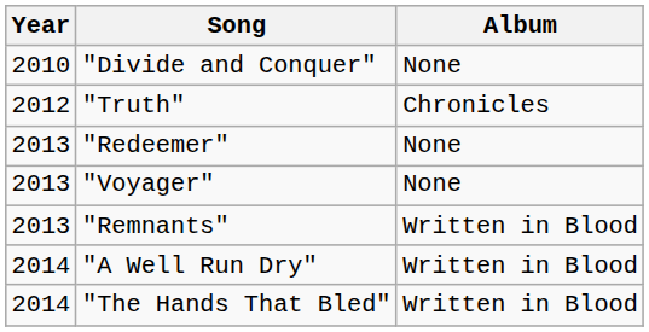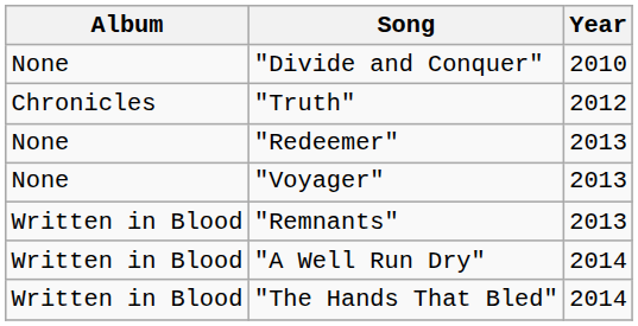 <table class="wikitable">
 <tr>
+<th>Album</th>
+<th>Song</th>
 <th>Year</th>
-<th>Song</th>
-<th>Album</th>
 </tr>
 <tr>
+<td>None</td>
+<td>"Divide and Conquer"</td>
 <td>2010</td>
-<td>"Divide and Conquer"</td>
-<td>None</td>
 </tr>
 <tr>
+<td>Chronicles</td>
+<td>"Truth"</td>
 <td>2012</td>
-<td>"Truth"</td>
-<td>Chronicles</td>
 </tr>
 <tr>
+<td>None</td>
+<td>"Redeemer"</td>
 <td>2013</td>
-<td>"Redeemer"</td>
-<td>None</td>
 </tr>
 <tr>
+<td>None</td>
+<td>"Voyager"</td>
 <td>2013</td>
-<td>"Voyager"</td>
-<td>None</td>
 </tr>
 <tr>
+<td>Written in Blood</td>
+<td>"Remnants"</td>
 <td>2013</td>
-<td>"Remnants"</td>
-<td>Written in Blood</td>
 </tr>
 <tr>
+<td>Written in Blood</td>
+<td>"A Well Run Dry"</td>
 <td>2014</td>
-<td>"A Well Run Dry"</td>
-<td>Written in Blood</td>
 </tr>
 <tr>
+<td>Written in Blood</td>
+<td>"The Hands That Bled"</td>
 <td>2014</td>
-<td>"The Hands That Bled"</td>
-<td>Written in Blood</td>
 </tr>
 </table>
